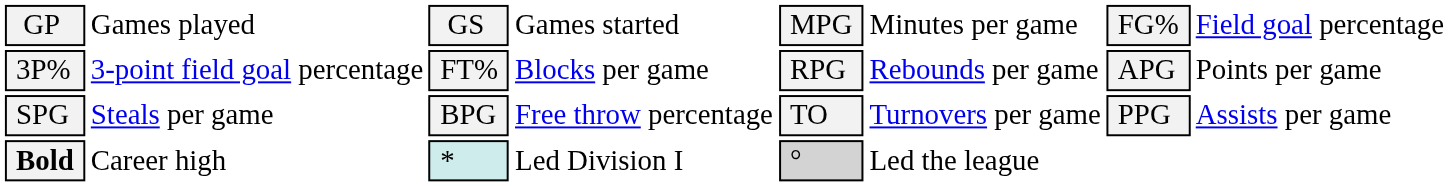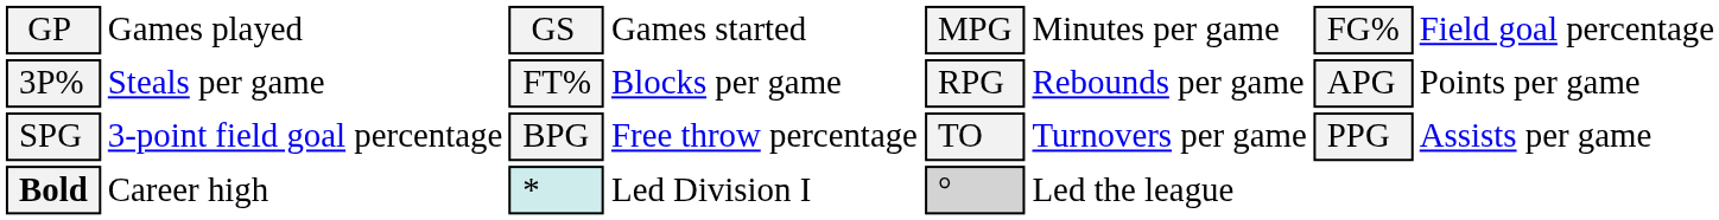 <table class="toccolours" style="font-size: 92%; white-space: nowrap;">
 <tr>
 <td style="background-color: #F2F2F2; border: 1px solid black;">  GP</td>
 <td>Games played</td>
 <td style="background-color: #F2F2F2; border: 1px solid black">  GS </td>
 <td>Games started</td>
 <td style="background-color: #F2F2F2; border: 1px solid black"> MPG </td>
 <td>Minutes per game</td>
 <td style="background-color: #F2F2F2; border: 1px solid black;"> FG% </td>
 <td><a href='#'>Field goal</a> percentage</td>
 </tr>
 <tr>
 <td style="background-color: #F2F2F2; border: 1px solid black"> 3P% </td>
-<td><a href='#'>3-point field goal</a> percentage</td>
+<td><a href='#'>Steals</a> per game</td>
 <td style="background-color: #F2F2F2; border: 1px solid black"> FT% </td>
 <td><a href='#'>Blocks</a> per game</td>
 <td style="background-color: #F2F2F2; border: 1px solid black;"> RPG </td>
 <td><a href='#'>Rebounds</a> per game</td>
 <td style="background-color: #F2F2F2; border: 1px solid black"> APG </td>
 <td>Points per game</td>
 </tr>
 <tr>
 <td style="background-color: #F2F2F2; border: 1px solid black"> SPG </td>
-<td><a href='#'>Steals</a> per game</td>
+<td><a href='#'>3-point field goal</a> percentage</td>
 <td style="background-color: #F2F2F2; border: 1px solid black;"> BPG </td>
 <td><a href='#'>Free throw</a> percentage</td>
 <td style="background-color: #F2F2F2; border: 1px solid black"> TO </td>
 <td><a href='#'>Turnovers</a> per game</td>
 <td style="background-color: #F2F2F2; border: 1px solid black"> PPG </td>
 <td><a href='#'>Assists</a> per game</td>
 </tr>
 <tr>
 <td style="background-color: #F2F2F2; border: 1px solid black"> <strong>Bold</strong> </td>
 <td>Career high</td>
 <td style="background-color: #cfecec; border: 1px solid black"> * </td>
 <td>Led Division I</td>
 <td style="background-color: #D3D3D3; border: 1px solid black"> ° </td>
 <td>Led the league</td>
 </tr>
 </table>
